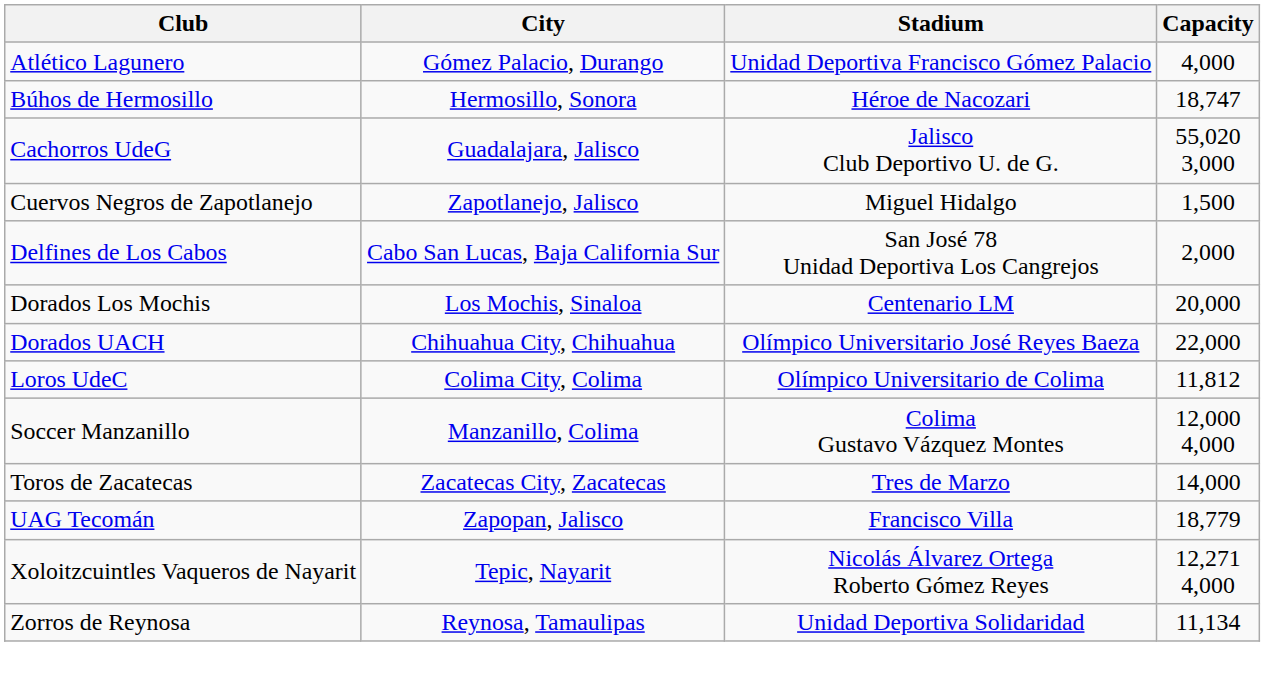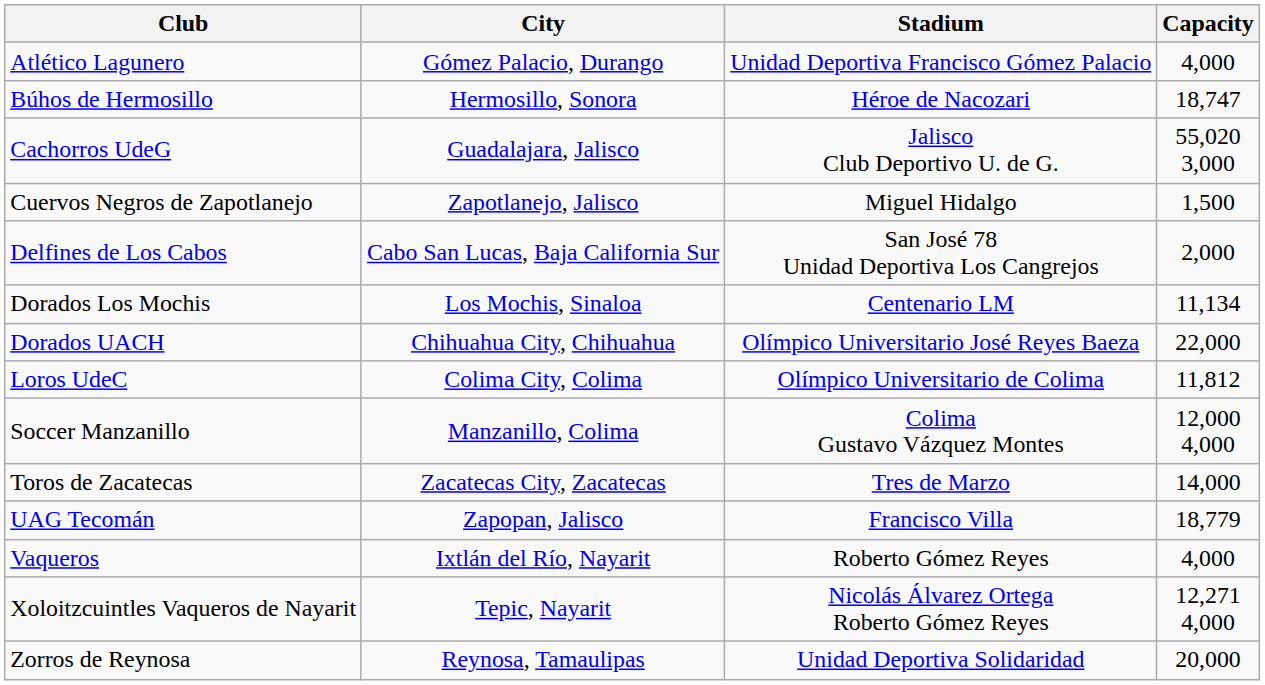 <table class="wikitable sortable" style="text-align: center;">
 <tr>
 <th>Club</th>
 <th>City</th>
 <th>Stadium</th>
 <th>Capacity</th>
 </tr>
 <tr>
 <td align="left"><a href='#'>Atlético Lagunero</a></td>
 <td><a href='#'>Gómez Palacio</a>, <a href='#'>Durango</a></td>
 <td><a href='#'>Unidad Deportiva Francisco Gómez Palacio</a></td>
 <td>4,000</td>
 </tr>
 <tr>
 <td align="left"><a href='#'>Búhos de Hermosillo</a></td>
 <td><a href='#'>Hermosillo</a>, <a href='#'>Sonora</a></td>
 <td><a href='#'>Héroe de Nacozari</a></td>
 <td>18,747</td>
 </tr>
 <tr>
 <td align="left"><a href='#'>Cachorros UdeG</a></td>
 <td><a href='#'>Guadalajara</a>, <a href='#'>Jalisco</a></td>
 <td><a href='#'>Jalisco</a><br>Club Deportivo U. de G.</td>
 <td>55,020<br>3,000</td>
 </tr>
 <tr>
 <td align="left">Cuervos Negros de Zapotlanejo</td>
 <td><a href='#'>Zapotlanejo</a>, <a href='#'>Jalisco</a></td>
 <td>Miguel Hidalgo</td>
 <td>1,500</td>
 </tr>
 <tr>
 <td align="left"><a href='#'>Delfines de Los Cabos</a></td>
 <td><a href='#'>Cabo San Lucas</a>, <a href='#'>Baja California Sur</a></td>
 <td>San José 78<br>Unidad Deportiva Los Cangrejos</td>
 <td>2,000</td>
 </tr>
 <tr>
 <td align="left">Dorados Los Mochis</td>
 <td><a href='#'>Los Mochis</a>, <a href='#'>Sinaloa</a></td>
 <td><a href='#'>Centenario LM</a></td>
-<td>20,000</td>
+<td>11,134</td>
 </tr>
 <tr>
 <td align="left"><a href='#'>Dorados UACH</a></td>
 <td><a href='#'>Chihuahua City</a>, <a href='#'>Chihuahua</a></td>
 <td><a href='#'>Olímpico Universitario José Reyes Baeza</a></td>
 <td>22,000</td>
 </tr>
 <tr>
 <td align="left"><a href='#'>Loros UdeC</a></td>
 <td><a href='#'>Colima City</a>, <a href='#'>Colima</a></td>
 <td><a href='#'>Olímpico Universitario de Colima</a></td>
 <td>11,812</td>
 </tr>
 <tr>
 <td align="left">Soccer Manzanillo</td>
 <td><a href='#'>Manzanillo</a>, <a href='#'>Colima</a></td>
 <td><a href='#'>Colima</a><br>Gustavo Vázquez Montes</td>
 <td>12,000<br>4,000</td>
 </tr>
 <tr>
 <td align="left">Toros de Zacatecas</td>
 <td><a href='#'>Zacatecas City</a>, <a href='#'>Zacatecas</a></td>
 <td><a href='#'>Tres de Marzo</a></td>
 <td>14,000</td>
 </tr>
 <tr>
 <td align="left"><a href='#'>UAG Tecomán</a></td>
 <td><a href='#'>Zapopan</a>, <a href='#'>Jalisco</a></td>
 <td><a href='#'>Francisco Villa</a></td>
 <td>18,779</td>
 </tr>
 <tr>
+<td align="left"><a href='#'>Vaqueros</a></td>
+<td><a href='#'>Ixtlán del Río</a>, <a href='#'>Nayarit</a></td>
+<td>Roberto Gómez Reyes</td>
+<td>4,000</td>
+</tr>
+<tr>
 <td align="left">Xoloitzcuintles Vaqueros de Nayarit</td>
 <td><a href='#'>Tepic</a>, <a href='#'>Nayarit</a></td>
 <td><a href='#'>Nicolás Álvarez Ortega</a><br>Roberto Gómez Reyes</td>
 <td>12,271<br>4,000</td>
 </tr>
 <tr>
 <td align="left">Zorros de Reynosa</td>
 <td><a href='#'>Reynosa</a>, <a href='#'>Tamaulipas</a></td>
 <td><a href='#'>Unidad Deportiva Solidaridad</a></td>
-<td>11,134</td>
+<td>20,000</td>
 </tr>
 </table>
